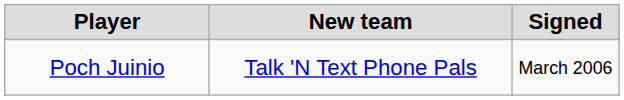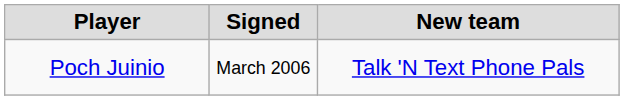 <table class="wikitable" style="text-align: center">
 <tr align="center" bgcolor="#dddddd">
 <td style="width:140px"><strong>Player</strong></td>
+<td style="width:70px"><strong>Signed</strong></td>
 <td style="width:210px"><strong>New team</strong></td>
-<td style="width:70px"><strong>Signed</strong></td>
 </tr>
 <tr style="height:40px">
 <td><a href='#'>Poch Juinio</a></td>
+<td style="font-size: 80%">March 2006</td>
 <td><a href='#'>Talk 'N Text Phone Pals</a></td>
-<td style="font-size: 80%">March 2006</td>
 </tr>
 </table>
